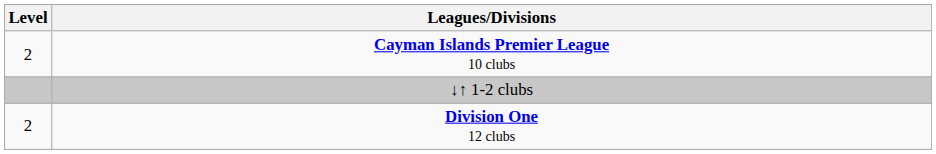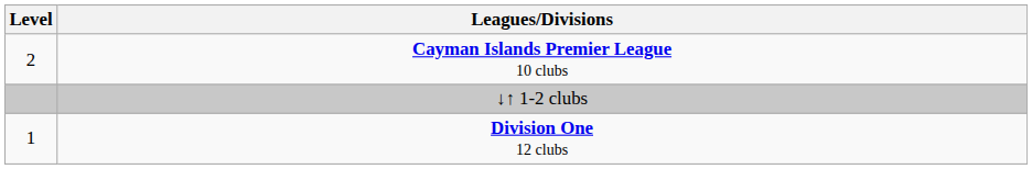 <table class="wikitable" style="text-align: center; width: 100%;">
 <tr>
 <th scope=col width="4%">Level</th>
 <th scope=col width="96%">Leagues/Divisions</th>
 </tr>
 <tr>
 <td width="4%">2</td>
 <td width="96%"><strong><a href='#'>Cayman Islands Premier League</a></strong><br><small>10 clubs</small></td>
 </tr>
 <tr style="background:#c8c8c8">
 <td style="width:4%;"></td>
 <td colspan="9" style="width:96%;">↓↑ 1-2 clubs</td>
 </tr>
 <tr>
-<td width="4%">2</td>
+<td width="4%">1</td>
 <td width="96%"><strong><a href='#'>Division One</a></strong><br><small>12 clubs</small></td>
 </tr>
 </table>
